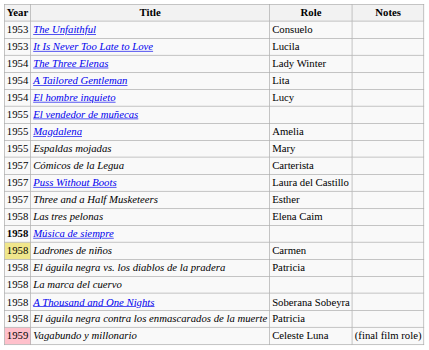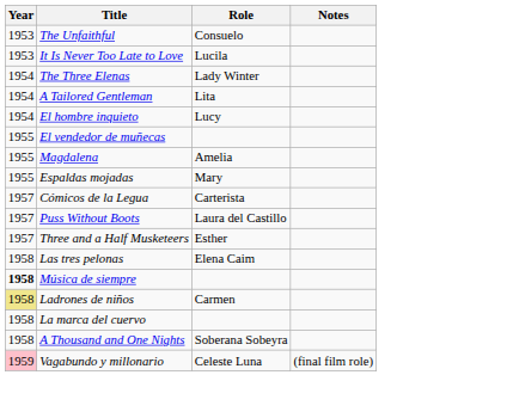 <table class="wikitable">
 <tr>
 <th>Year</th>
 <th>Title</th>
 <th>Role</th>
 <th>Notes</th>
 </tr>
 <tr>
 <td>1953</td>
 <td><em><a href='#'>The Unfaithful</a></em></td>
 <td>Consuelo</td>
 <td></td>
 </tr>
 <tr>
 <td>1953</td>
 <td><em><a href='#'>It Is Never Too Late to Love</a></em></td>
 <td>Lucila</td>
 <td></td>
 </tr>
 <tr>
 <td>1954</td>
 <td><em><a href='#'>The Three Elenas</a></em></td>
 <td>Lady Winter</td>
 <td></td>
 </tr>
 <tr>
 <td>1954</td>
 <td><em><a href='#'>A Tailored Gentleman</a></em></td>
 <td>Lita</td>
 <td></td>
 </tr>
 <tr>
 <td>1954</td>
 <td><em><a href='#'>El hombre inquieto</a></em></td>
 <td>Lucy</td>
 <td></td>
 </tr>
 <tr>
 <td>1955</td>
 <td><em><a href='#'>El vendedor de muñecas</a></em></td>
 <td></td>
 <td></td>
 </tr>
 <tr>
 <td>1955</td>
 <td><em><a href='#'>Magdalena</a></em></td>
 <td>Amelia</td>
 <td></td>
 </tr>
 <tr>
 <td>1955</td>
 <td><em>Espaldas mojadas</em></td>
 <td>Mary</td>
 <td></td>
 </tr>
 <tr>
 <td>1957</td>
 <td><em>Cómicos de la Legua</em></td>
 <td>Carterista</td>
 <td></td>
 </tr>
 <tr>
 <td>1957</td>
 <td><em><a href='#'>Puss Without Boots</a></em></td>
 <td>Laura del Castillo</td>
 <td></td>
 </tr>
 <tr>
 <td>1957</td>
 <td><em>Three and a Half Musketeers</em></td>
 <td>Esther</td>
 <td></td>
 </tr>
 <tr>
 <td>1958</td>
 <td><em>Las tres pelonas</em></td>
 <td>Elena Caim</td>
 <td></td>
 </tr>
 <tr>
 <td><strong>1958</strong></td>
 <td><em><a href='#'>Música de siempre</a></em></td>
 <td></td>
 <td></td>
 </tr>
 <tr>
 <td style="background: khaki;">1958</td>
 <td><em>Ladrones de niños</em></td>
 <td>Carmen</td>
 <td></td>
 </tr>
 <tr>
 <td>1958</td>
-<td><em>El águila negra vs. los diablos de la pradera</em></td>
-<td>Patricia</td>
-<td></td>
-</tr>
-<tr>
-<td>1958</td>
 <td><em>La marca del cuervo</em></td>
 <td></td>
 <td></td>
 </tr>
 <tr>
 <td>1958</td>
 <td><em><a href='#'>A Thousand and One Nights</a></em></td>
 <td>Soberana Sobeyra</td>
 <td></td>
 </tr>
 <tr>
-<td>1958</td>
-<td><em>El águila negra contra los enmascarados de la muerte</em></td>
-<td>Patricia</td>
-<td></td>
-</tr>
-<tr>
 <td style="background: pink;">1959</td>
 <td><em>Vagabundo y millonario</em></td>
 <td>Celeste Luna</td>
 <td>(final film role)</td>
 </tr>
 </table>
